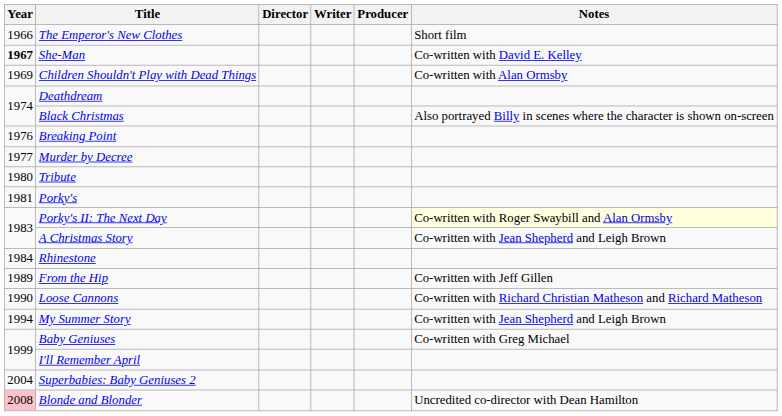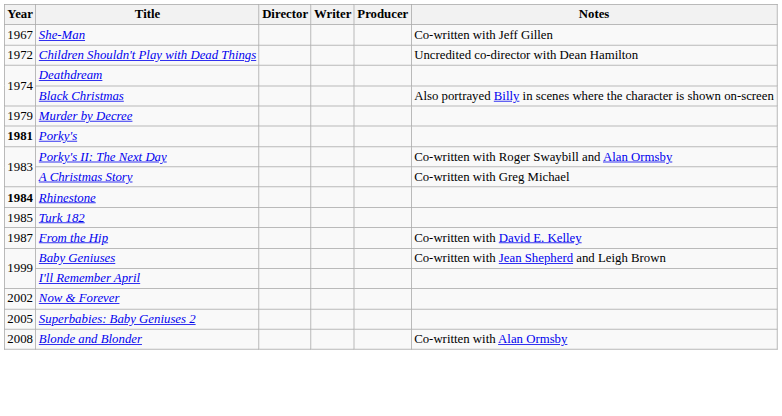 <table class="wikitable sortable">
 <tr>
 <th>Year</th>
 <th>Title</th>
 <th>Director</th>
 <th>Writer</th>
 <th>Producer</th>
 <th>Notes</th>
 </tr>
 <tr>
-<td>1966</td>
-<td><em><a href='#'>The Emperor's New Clothes</a></em></td>
-<td></td>
-<td></td>
-<td></td>
-<td>Short film</td>
-</tr>
-<tr>
-<td><strong>1967</strong></td>
+<td>1967</td>
 <td><em><a href='#'>She-Man</a></em></td>
 <td></td>
 <td></td>
 <td></td>
-<td>Co-written with <a href='#'>David E. Kelley</a></td>
+<td>Co-written with Jeff Gillen</td>
 </tr>
 <tr>
-<td>1969</td>
+<td>1972</td>
 <td><em><a href='#'>Children Shouldn't Play with Dead Things</a></em></td>
 <td></td>
 <td></td>
 <td></td>
-<td>Co-written with <a href='#'>Alan Ormsby</a></td>
+<td>Uncredited co-director with Dean Hamilton</td>
 </tr>
 <tr>
 <td rowspan="2">1974</td>
 <td><em><a href='#'>Deathdream</a></em></td>
 <td></td>
 <td></td>
 <td></td>
 <td></td>
 </tr>
 <tr>
 <td><em><a href='#'>Black Christmas</a></em></td>
 <td></td>
 <td></td>
 <td></td>
 <td>Also portrayed <a href='#'>Billy</a> in scenes where the character is shown on-screen</td>
 </tr>
 <tr>
-<td>1976</td>
-<td><em><a href='#'>Breaking Point</a></em></td>
-<td></td>
-<td></td>
-<td></td>
-<td></td>
-</tr>
-<tr>
-<td>1977</td>
+<td>1979</td>
 <td><em><a href='#'>Murder by Decree</a></em></td>
 <td></td>
 <td></td>
 <td></td>
 <td></td>
 </tr>
 <tr>
-<td>1980</td>
-<td><em><a href='#'>Tribute</a></em></td>
-<td></td>
-<td></td>
-<td></td>
-<td></td>
-</tr>
-<tr>
-<td>1981</td>
+<td><strong>1981</strong></td>
 <td><em><a href='#'>Porky's</a></em></td>
 <td></td>
 <td></td>
 <td></td>
 <td></td>
 </tr>
 <tr>
 <td rowspan="2">1983</td>
 <td><em><a href='#'>Porky's II: The Next Day</a></em></td>
 <td></td>
 <td></td>
 <td></td>
-<td style="background: lightyellow;">Co-written with Roger Swaybill and <a href='#'>Alan Ormsby</a></td>
+<td>Co-written with Roger Swaybill and <a href='#'>Alan Ormsby</a></td>
 </tr>
 <tr>
 <td><em><a href='#'>A Christmas Story</a></em></td>
 <td></td>
 <td></td>
 <td></td>
-<td>Co-written with <a href='#'>Jean Shepherd</a> and Leigh Brown</td>
+<td>Co-written with Greg Michael</td>
 </tr>
 <tr>
-<td>1984</td>
+<td><strong>1984</strong></td>
 <td><em><a href='#'>Rhinestone</a></em></td>
 <td></td>
 <td></td>
 <td></td>
 <td></td>
 </tr>
 <tr>
-<td>1989</td>
+<td>1985</td>
+<td><em><a href='#'>Turk 182</a></em></td>
+<td></td>
+<td></td>
+<td></td>
+<td></td>
+</tr>
+<tr>
+<td>1987</td>
 <td><em><a href='#'>From the Hip</a></em></td>
 <td></td>
 <td></td>
 <td></td>
-<td>Co-written with Jeff Gillen</td>
-</tr>
-<tr>
-<td>1990</td>
-<td><em><a href='#'>Loose Cannons</a></em></td>
-<td></td>
-<td></td>
-<td></td>
-<td>Co-written with <a href='#'>Richard Christian Matheson</a> and <a href='#'>Richard Matheson</a></td>
-</tr>
-<tr>
-<td>1994</td>
-<td><em><a href='#'>My Summer Story</a></em></td>
-<td></td>
-<td></td>
-<td></td>
-<td>Co-written with <a href='#'>Jean Shepherd</a> and Leigh Brown</td>
+<td>Co-written with <a href='#'>David E. Kelley</a></td>
 </tr>
 <tr>
 <td rowspan="2">1999</td>
 <td><em><a href='#'>Baby Geniuses</a></em></td>
 <td></td>
 <td></td>
 <td></td>
-<td>Co-written with Greg Michael</td>
+<td>Co-written with <a href='#'>Jean Shepherd</a> and Leigh Brown</td>
 </tr>
 <tr>
 <td><em><a href='#'>I'll Remember April</a></em></td>
 <td></td>
 <td></td>
 <td></td>
 <td></td>
 </tr>
 <tr>
-<td>2004</td>
+<td>2002</td>
+<td><em><a href='#'>Now & Forever</a></em></td>
+<td></td>
+<td></td>
+<td></td>
+<td></td>
+</tr>
+<tr>
+<td>2005</td>
 <td><em><a href='#'>Superbabies: Baby Geniuses 2</a></em></td>
 <td></td>
 <td></td>
 <td></td>
 <td></td>
 </tr>
 <tr>
-<td style="background: pink;">2008</td>
+<td>2008</td>
 <td><em><a href='#'>Blonde and Blonder</a></em></td>
 <td></td>
 <td></td>
 <td></td>
-<td>Uncredited co-director with Dean Hamilton</td>
+<td>Co-written with <a href='#'>Alan Ormsby</a></td>
 </tr>
 </table>
